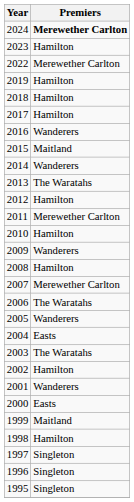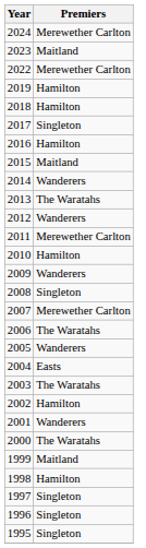 <table class="wikitable">
 <tr>
 <th>Year</th>
 <th>Premiers</th>
 </tr>
 <tr>
 <td>2024</td>
-<td><strong>Merewether Carlton</strong></td>
+<td>Merewether Carlton</td>
 </tr>
 <tr>
 <td>2023</td>
-<td>Hamilton</td>
+<td>Maitland</td>
 </tr>
 <tr>
 <td>2022</td>
 <td>Merewether Carlton</td>
 </tr>
 <tr>
 <td>2019</td>
 <td>Hamilton</td>
 </tr>
 <tr>
 <td>2018</td>
 <td>Hamilton</td>
 </tr>
 <tr>
 <td>2017</td>
-<td>Hamilton</td>
+<td>Singleton</td>
 </tr>
 <tr>
 <td>2016</td>
-<td>Wanderers</td>
+<td>Hamilton</td>
 </tr>
 <tr>
 <td>2015</td>
 <td>Maitland</td>
 </tr>
 <tr>
 <td>2014</td>
 <td>Wanderers</td>
 </tr>
 <tr>
 <td>2013</td>
 <td>The Waratahs</td>
 </tr>
 <tr>
 <td>2012</td>
-<td>Hamilton</td>
+<td>Wanderers</td>
 </tr>
 <tr>
 <td>2011</td>
 <td>Merewether Carlton</td>
 </tr>
 <tr>
 <td>2010</td>
 <td>Hamilton</td>
 </tr>
 <tr>
 <td>2009</td>
 <td>Wanderers</td>
 </tr>
 <tr>
 <td>2008</td>
-<td>Hamilton</td>
+<td>Singleton</td>
 </tr>
 <tr>
 <td>2007</td>
 <td>Merewether Carlton</td>
 </tr>
 <tr>
 <td>2006</td>
 <td>The Waratahs</td>
 </tr>
 <tr>
 <td>2005</td>
 <td>Wanderers</td>
 </tr>
 <tr>
 <td>2004</td>
 <td>Easts</td>
 </tr>
 <tr>
 <td>2003</td>
 <td>The Waratahs</td>
 </tr>
 <tr>
 <td>2002</td>
 <td>Hamilton</td>
 </tr>
 <tr>
 <td>2001</td>
 <td>Wanderers</td>
 </tr>
 <tr>
 <td>2000</td>
-<td>Easts</td>
+<td>The Waratahs</td>
 </tr>
 <tr>
 <td>1999</td>
 <td>Maitland</td>
 </tr>
 <tr>
 <td>1998</td>
 <td>Hamilton</td>
 </tr>
 <tr>
 <td>1997</td>
 <td>Singleton</td>
 </tr>
 <tr>
 <td>1996</td>
 <td>Singleton</td>
 </tr>
 <tr>
 <td>1995</td>
 <td>Singleton</td>
 </tr>
 <tr>
 </tr>
 </table>
